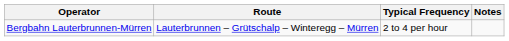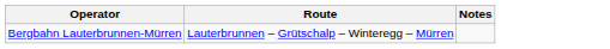 <table class="wikitable vatop">
 <tr>
 <th>Operator</th>
 <th>Route</th>
-<th>Typical Frequency</th>
 <th>Notes</th>
 </tr>
 <tr>
 <td><a href='#'>Bergbahn Lauterbrunnen-Mürren</a></td>
 <td><a href='#'>Lauterbrunnen</a> – <a href='#'>Grütschalp</a> – Winteregg – <a href='#'>Mürren</a></td>
-<td>2 to 4 per hour</td>
 <td></td>
 </tr>
 </table>
